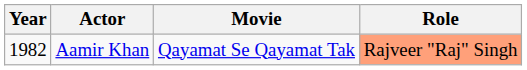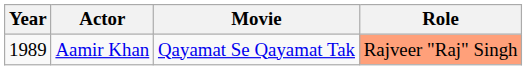 <table class="wikitable">
 <tr>
 <th>Year</th>
 <th>Actor</th>
 <th>Movie</th>
 <th>Role</th>
 </tr>
 <tr>
-<td>1982</td>
+<td>1989</td>
 <td><a href='#'>Aamir Khan</a></td>
 <td><a href='#'>Qayamat Se Qayamat Tak</a></td>
 <td style="background: lightsalmon;">Rajveer "Raj" Singh</td>
 </tr>
 </table>
